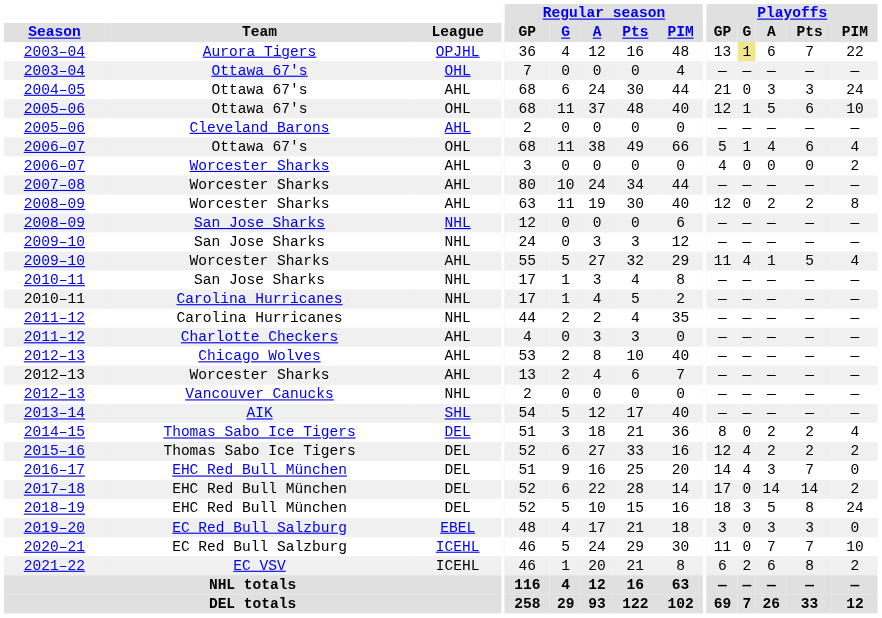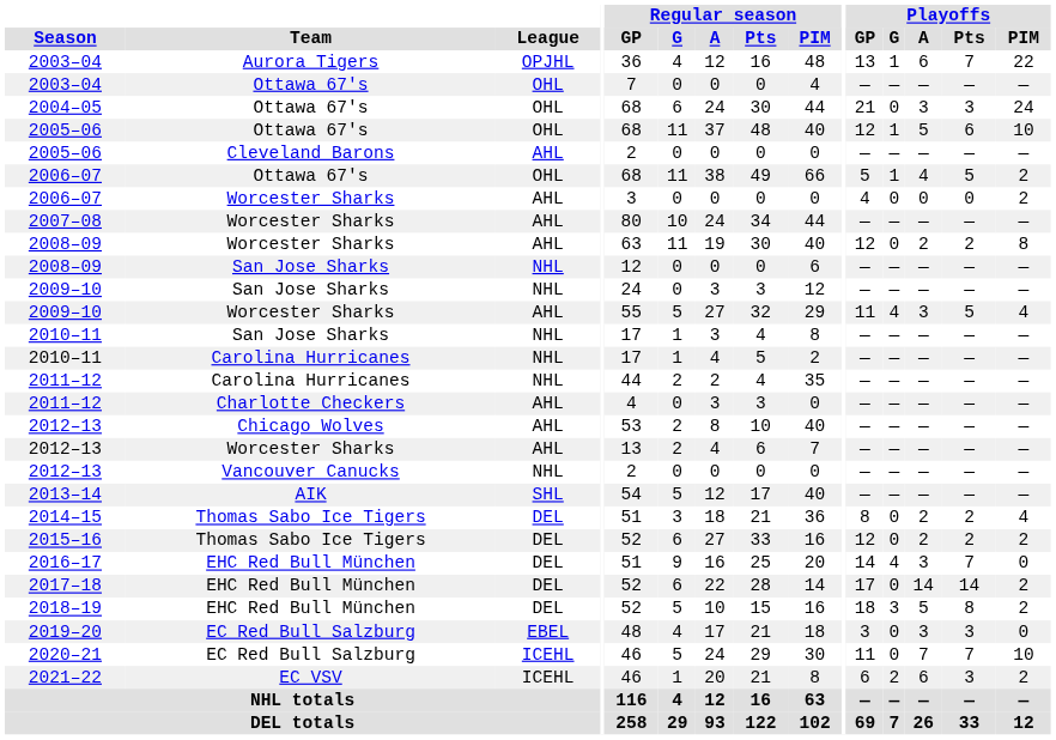 <table border="0" cellpadding="1" cellspacing="0" style="text-align:center; width:60em">
 <tr bgcolor="#e0e0e0">
 <th colspan="3" bgcolor="#ffffff"></th>
 <th rowspan="100" bgcolor="#ffffff"></th>
 <th colspan="5"><a href='#'>Regular season</a></th>
 <th rowspan="100" bgcolor="#ffffff"></th>
 <th colspan="5"><a href='#'>Playoffs</a></th>
 </tr>
 <tr bgcolor="#e0e0e0">
 <th><a href='#'>Season</a></th>
 <th>Team</th>
 <th>League</th>
 <th>GP</th>
 <th><a href='#'>G</a></th>
 <th><a href='#'>A</a></th>
 <th><a href='#'>Pts</a></th>
 <th><a href='#'>PIM</a></th>
 <th>GP</th>
 <th>G</th>
 <th>A</th>
 <th>Pts</th>
 <th>PIM</th>
 </tr>
 <tr>
 <td><a href='#'>2003–04</a></td>
 <td><a href='#'>Aurora Tigers</a></td>
 <td><a href='#'>OPJHL</a></td>
 <td>36</td>
 <td>4</td>
 <td>12</td>
 <td>16</td>
 <td>48</td>
 <td>13</td>
-<td style="background: khaki;">1</td>
+<td>1</td>
 <td>6</td>
 <td>7</td>
 <td>22</td>
 </tr>
 <tr bgcolor="#f0f0f0">
 <td><a href='#'>2003–04</a></td>
 <td><a href='#'>Ottawa 67's</a></td>
 <td><a href='#'>OHL</a></td>
 <td>7</td>
 <td>0</td>
 <td>0</td>
 <td>0</td>
 <td>4</td>
 <td>—</td>
 <td>—</td>
 <td>—</td>
 <td>—</td>
 <td>—</td>
 </tr>
 <tr>
 <td><a href='#'>2004–05</a></td>
 <td>Ottawa 67's</td>
-<td>AHL</td>
+<td>OHL</td>
 <td>68</td>
 <td>6</td>
 <td>24</td>
 <td>30</td>
 <td>44</td>
 <td>21</td>
 <td>0</td>
 <td>3</td>
 <td>3</td>
 <td>24</td>
 </tr>
 <tr bgcolor="#f0f0f0">
 <td><a href='#'>2005–06</a></td>
 <td>Ottawa 67's</td>
 <td>OHL</td>
 <td>68</td>
 <td>11</td>
 <td>37</td>
 <td>48</td>
 <td>40</td>
 <td>12</td>
 <td>1</td>
 <td>5</td>
 <td>6</td>
 <td>10</td>
 </tr>
 <tr>
 <td><a href='#'>2005–06</a></td>
 <td><a href='#'>Cleveland Barons</a></td>
 <td><a href='#'>AHL</a></td>
 <td>2</td>
 <td>0</td>
 <td>0</td>
 <td>0</td>
 <td>0</td>
 <td>—</td>
 <td>—</td>
 <td>—</td>
 <td>—</td>
 <td>—</td>
 </tr>
 <tr bgcolor="#f0f0f0">
 <td><a href='#'>2006–07</a></td>
 <td>Ottawa 67's</td>
 <td>OHL</td>
 <td>68</td>
 <td>11</td>
 <td>38</td>
 <td>49</td>
 <td>66</td>
 <td>5</td>
 <td>1</td>
 <td>4</td>
-<td>6</td>
-<td>4</td>
+<td>5</td>
+<td>2</td>
 </tr>
 <tr>
 <td><a href='#'>2006–07</a></td>
 <td><a href='#'>Worcester Sharks</a></td>
 <td>AHL</td>
 <td>3</td>
 <td>0</td>
 <td>0</td>
 <td>0</td>
 <td>0</td>
 <td>4</td>
 <td>0</td>
 <td>0</td>
 <td>0</td>
 <td>2</td>
 </tr>
 <tr bgcolor="#f0f0f0">
 <td><a href='#'>2007–08</a></td>
 <td>Worcester Sharks</td>
 <td>AHL</td>
 <td>80</td>
 <td>10</td>
 <td>24</td>
 <td>34</td>
 <td>44</td>
 <td>—</td>
 <td>—</td>
 <td>—</td>
 <td>—</td>
 <td>—</td>
 </tr>
 <tr>
 <td><a href='#'>2008–09</a></td>
 <td>Worcester Sharks</td>
 <td>AHL</td>
 <td>63</td>
 <td>11</td>
 <td>19</td>
 <td>30</td>
 <td>40</td>
 <td>12</td>
 <td>0</td>
 <td>2</td>
 <td>2</td>
 <td>8</td>
 </tr>
 <tr bgcolor="#f0f0f0">
 <td><a href='#'>2008–09</a></td>
 <td><a href='#'>San Jose Sharks</a></td>
 <td><a href='#'>NHL</a></td>
 <td>12</td>
 <td>0</td>
 <td>0</td>
 <td>0</td>
 <td>6</td>
 <td>—</td>
 <td>—</td>
 <td>—</td>
 <td>—</td>
 <td>—</td>
 </tr>
 <tr>
 <td><a href='#'>2009–10</a></td>
 <td>San Jose Sharks</td>
 <td>NHL</td>
 <td>24</td>
 <td>0</td>
 <td>3</td>
 <td>3</td>
 <td>12</td>
 <td>—</td>
 <td>—</td>
 <td>—</td>
 <td>—</td>
 <td>—</td>
 </tr>
 <tr bgcolor="#f0f0f0">
 <td><a href='#'>2009–10</a></td>
 <td>Worcester Sharks</td>
 <td>AHL</td>
 <td>55</td>
 <td>5</td>
 <td>27</td>
 <td>32</td>
 <td>29</td>
 <td>11</td>
 <td>4</td>
-<td>1</td>
+<td>3</td>
 <td>5</td>
 <td>4</td>
 </tr>
 <tr>
 <td><a href='#'>2010–11</a></td>
 <td>San Jose Sharks</td>
 <td>NHL</td>
 <td>17</td>
 <td>1</td>
 <td>3</td>
 <td>4</td>
 <td>8</td>
 <td>—</td>
 <td>—</td>
 <td>—</td>
 <td>—</td>
 <td>—</td>
 </tr>
 <tr bgcolor="#f0f0f0">
 <td>2010–11</td>
 <td><a href='#'>Carolina Hurricanes</a></td>
 <td>NHL</td>
 <td>17</td>
 <td>1</td>
 <td>4</td>
 <td>5</td>
 <td>2</td>
 <td>—</td>
 <td>—</td>
 <td>—</td>
 <td>—</td>
 <td>—</td>
 </tr>
 <tr>
 <td><a href='#'>2011–12</a></td>
 <td>Carolina Hurricanes</td>
 <td>NHL</td>
 <td>44</td>
 <td>2</td>
 <td>2</td>
 <td>4</td>
 <td>35</td>
 <td>—</td>
 <td>—</td>
 <td>—</td>
 <td>—</td>
 <td>—</td>
 </tr>
 <tr bgcolor="#f0f0f0">
 <td><a href='#'>2011–12</a></td>
 <td><a href='#'>Charlotte Checkers</a></td>
 <td>AHL</td>
 <td>4</td>
 <td>0</td>
 <td>3</td>
 <td>3</td>
 <td>0</td>
 <td>—</td>
 <td>—</td>
 <td>—</td>
 <td>—</td>
 <td>—</td>
 </tr>
 <tr>
 <td><a href='#'>2012–13</a></td>
 <td><a href='#'>Chicago Wolves</a></td>
 <td>AHL</td>
 <td>53</td>
 <td>2</td>
 <td>8</td>
 <td>10</td>
 <td>40</td>
 <td>—</td>
 <td>—</td>
 <td>—</td>
 <td>—</td>
 <td>—</td>
 </tr>
 <tr bgcolor="#f0f0f0">
 <td>2012–13</td>
 <td>Worcester Sharks</td>
 <td>AHL</td>
 <td>13</td>
 <td>2</td>
 <td>4</td>
 <td>6</td>
 <td>7</td>
 <td>—</td>
 <td>—</td>
 <td>—</td>
 <td>—</td>
 <td>—</td>
 </tr>
 <tr>
 <td><a href='#'>2012–13</a></td>
 <td><a href='#'>Vancouver Canucks</a></td>
 <td>NHL</td>
 <td>2</td>
 <td>0</td>
 <td>0</td>
 <td>0</td>
 <td>0</td>
 <td>—</td>
 <td>—</td>
 <td>—</td>
 <td>—</td>
 <td>—</td>
 </tr>
 <tr bgcolor="#f0f0f0">
 <td><a href='#'>2013–14</a></td>
 <td><a href='#'>AIK</a></td>
 <td><a href='#'>SHL</a></td>
 <td>54</td>
 <td>5</td>
 <td>12</td>
 <td>17</td>
 <td>40</td>
 <td>—</td>
 <td>—</td>
 <td>—</td>
 <td>—</td>
 <td>—</td>
 </tr>
 <tr>
 <td><a href='#'>2014–15</a></td>
 <td><a href='#'>Thomas Sabo Ice Tigers</a></td>
 <td><a href='#'>DEL</a></td>
 <td>51</td>
 <td>3</td>
 <td>18</td>
 <td>21</td>
 <td>36</td>
 <td>8</td>
 <td>0</td>
 <td>2</td>
 <td>2</td>
 <td>4</td>
 </tr>
 <tr bgcolor="#f0f0f0">
 <td><a href='#'>2015–16</a></td>
 <td>Thomas Sabo Ice Tigers</td>
 <td>DEL</td>
 <td>52</td>
 <td>6</td>
 <td>27</td>
 <td>33</td>
 <td>16</td>
 <td>12</td>
-<td>4</td>
+<td>0</td>
 <td>2</td>
 <td>2</td>
 <td>2</td>
 </tr>
 <tr>
 <td><a href='#'>2016–17</a></td>
 <td><a href='#'>EHC Red Bull München</a></td>
 <td>DEL</td>
 <td>51</td>
 <td>9</td>
 <td>16</td>
 <td>25</td>
 <td>20</td>
 <td>14</td>
 <td>4</td>
 <td>3</td>
 <td>7</td>
 <td>0</td>
 </tr>
 <tr bgcolor="#f0f0f0">
 <td><a href='#'>2017–18</a></td>
 <td>EHC Red Bull München</td>
 <td>DEL</td>
 <td>52</td>
 <td>6</td>
 <td>22</td>
 <td>28</td>
 <td>14</td>
 <td>17</td>
 <td>0</td>
 <td>14</td>
 <td>14</td>
 <td>2</td>
 </tr>
 <tr>
 <td><a href='#'>2018–19</a></td>
 <td>EHC Red Bull München</td>
 <td>DEL</td>
 <td>52</td>
 <td>5</td>
 <td>10</td>
 <td>15</td>
 <td>16</td>
 <td>18</td>
 <td>3</td>
 <td>5</td>
 <td>8</td>
-<td>24</td>
+<td>2</td>
 </tr>
 <tr bgcolor="#f0f0f0">
 <td><a href='#'>2019–20</a></td>
 <td><a href='#'>EC Red Bull Salzburg</a></td>
 <td><a href='#'>EBEL</a></td>
 <td>48</td>
 <td>4</td>
 <td>17</td>
 <td>21</td>
 <td>18</td>
 <td>3</td>
 <td>0</td>
 <td>3</td>
 <td>3</td>
 <td>0</td>
 </tr>
 <tr>
 <td><a href='#'>2020–21</a></td>
 <td>EC Red Bull Salzburg</td>
 <td><a href='#'>ICEHL</a></td>
 <td>46</td>
 <td>5</td>
 <td>24</td>
 <td>29</td>
 <td>30</td>
 <td>11</td>
 <td>0</td>
 <td>7</td>
 <td>7</td>
 <td>10</td>
 </tr>
 <tr bgcolor="#f0f0f0">
 <td><a href='#'>2021–22</a></td>
 <td><a href='#'>EC VSV</a></td>
 <td>ICEHL</td>
 <td>46</td>
 <td>1</td>
 <td>20</td>
 <td>21</td>
 <td>8</td>
 <td>6</td>
 <td>2</td>
 <td>6</td>
-<td>8</td>
+<td>3</td>
 <td>2</td>
 </tr>
 <tr bgcolor="#e0e0e0">
 <th colspan="3">NHL totals</th>
 <th>116</th>
 <th>4</th>
 <th>12</th>
 <th>16</th>
 <th>63</th>
 <th>—</th>
 <th>—</th>
 <th>—</th>
 <th>—</th>
 <th>—</th>
 </tr>
 <tr bgcolor="#e0e0e0">
 <th colspan="3">DEL totals</th>
 <th>258</th>
 <th>29</th>
 <th>93</th>
 <th>122</th>
 <th>102</th>
 <th>69</th>
 <th>7</th>
 <th>26</th>
 <th>33</th>
 <th>12</th>
 </tr>
 </table>
